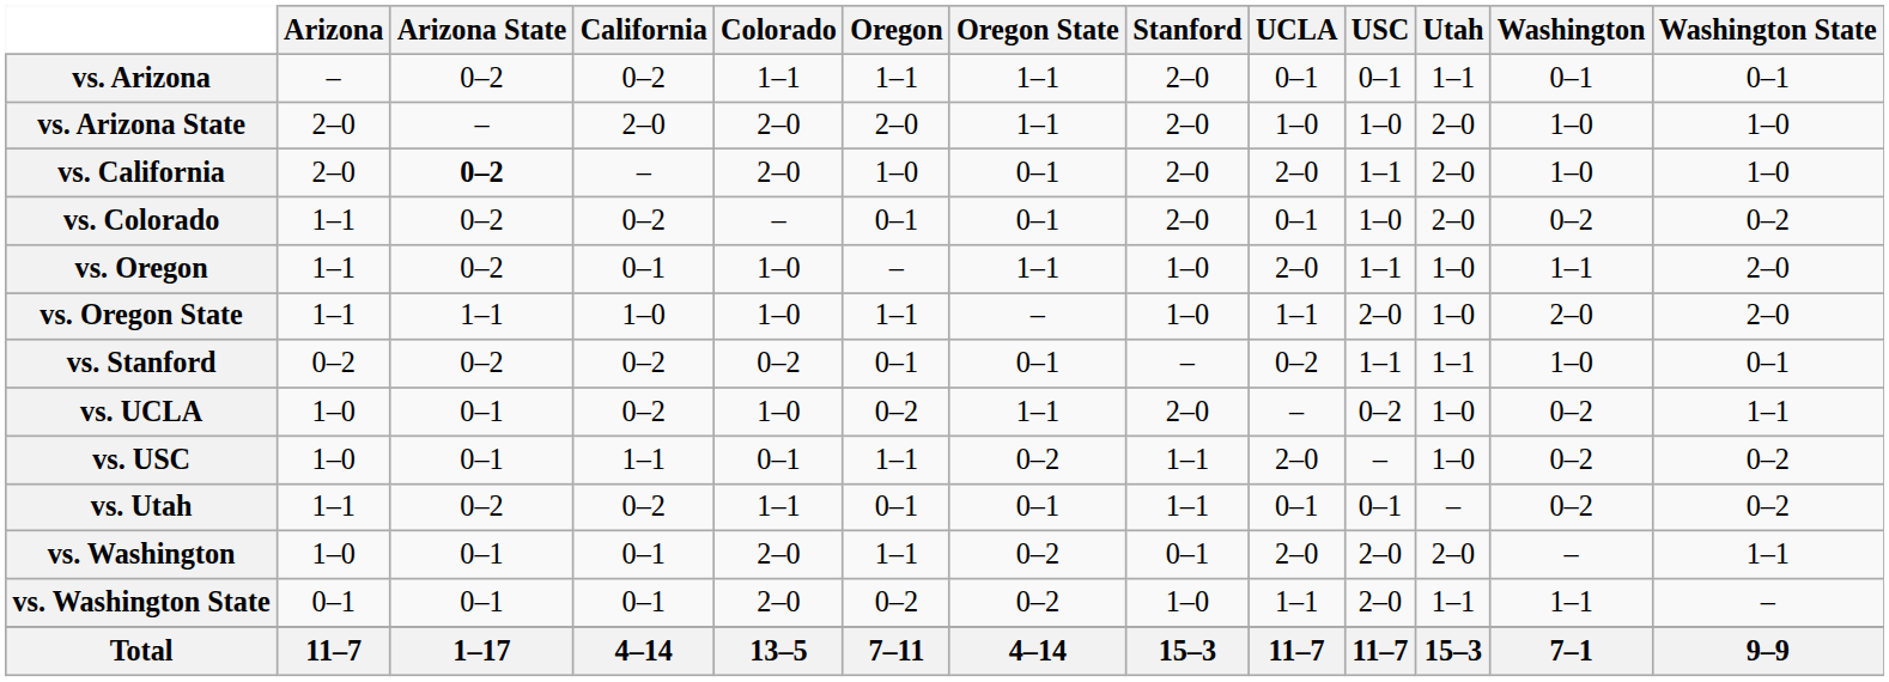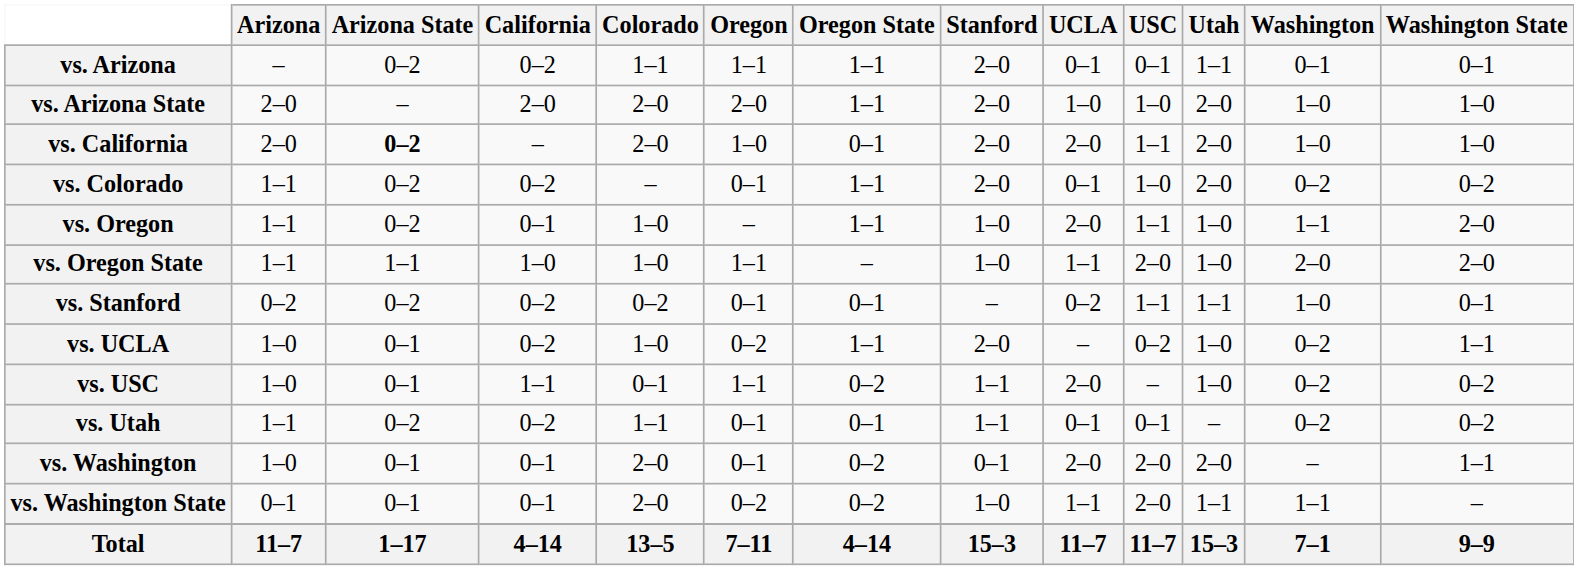 <table class="wikitable" style="white-space:nowrap;font-size:90%;">
 <tr>
 <th colspan=1 style="background:white; border-top-style:hidden; border-left-style:hidden;"   width=110> </th>
 <th style=>Arizona</th>
 <th style=>Arizona State</th>
 <th style=>California</th>
 <th style=>Colorado</th>
 <th style=>Oregon</th>
 <th style=>Oregon State</th>
 <th style=>Stanford</th>
 <th style=>UCLA</th>
 <th style=>USC</th>
 <th style=>Utah</th>
 <th style=>Washington</th>
 <th style=>Washington State</th>
 </tr>
 <tr style="text-align:center;">
 <th>vs. Arizona</th>
 <td>–</td>
 <td>0–2</td>
 <td>0–2</td>
 <td>1–1</td>
 <td>1–1</td>
 <td>1–1</td>
 <td>2–0</td>
 <td>0–1</td>
 <td>0–1</td>
 <td>1–1</td>
 <td>0–1</td>
 <td>0–1</td>
 </tr>
 <tr style="text-align:center;">
 <th>vs. Arizona State</th>
 <td>2–0</td>
 <td>–</td>
 <td>2–0</td>
 <td>2–0</td>
 <td>2–0</td>
 <td>1–1</td>
 <td>2–0</td>
 <td>1–0</td>
 <td>1–0</td>
 <td>2–0</td>
 <td>1–0</td>
 <td>1–0</td>
 </tr>
 <tr style="text-align:center;">
 <th>vs. California</th>
 <td>2–0</td>
 <td><strong>0–2</strong></td>
 <td>–</td>
 <td>2–0</td>
 <td>1–0</td>
 <td>0–1</td>
 <td>2–0</td>
 <td>2–0</td>
 <td>1–1</td>
 <td>2–0</td>
 <td>1–0</td>
 <td>1–0</td>
 </tr>
 <tr style="text-align:center;">
 <th>vs. Colorado</th>
 <td>1–1</td>
 <td>0–2</td>
 <td>0–2</td>
 <td>–</td>
 <td>0–1</td>
-<td>0–1</td>
+<td>1–1</td>
 <td>2–0</td>
 <td>0–1</td>
 <td>1–0</td>
 <td>2–0</td>
 <td>0–2</td>
 <td>0–2</td>
 </tr>
 <tr style="text-align:center;">
 <th>vs. Oregon</th>
 <td>1–1</td>
 <td>0–2</td>
 <td>0–1</td>
 <td>1–0</td>
 <td>–</td>
 <td>1–1</td>
 <td>1–0</td>
 <td>2–0</td>
 <td>1–1</td>
 <td>1–0</td>
 <td>1–1</td>
 <td>2–0</td>
 </tr>
 <tr style="text-align:center;">
 <th>vs. Oregon State</th>
 <td>1–1</td>
 <td>1–1</td>
 <td>1–0</td>
 <td>1–0</td>
 <td>1–1</td>
 <td>–</td>
 <td>1–0</td>
 <td>1–1</td>
 <td>2–0</td>
 <td>1–0</td>
 <td>2–0</td>
 <td>2–0</td>
 </tr>
 <tr style="text-align:center;">
 <th>vs. Stanford</th>
 <td>0–2</td>
 <td>0–2</td>
 <td>0–2</td>
 <td>0–2</td>
 <td>0–1</td>
 <td>0–1</td>
 <td>–</td>
 <td>0–2</td>
 <td>1–1</td>
 <td>1–1</td>
 <td>1–0</td>
 <td>0–1</td>
 </tr>
 <tr style="text-align:center;">
 <th>vs. UCLA</th>
 <td>1–0</td>
 <td>0–1</td>
 <td>0–2</td>
 <td>1–0</td>
 <td>0–2</td>
 <td>1–1</td>
 <td>2–0</td>
 <td>–</td>
 <td>0–2</td>
 <td>1–0</td>
 <td>0–2</td>
 <td>1–1</td>
 </tr>
 <tr style="text-align:center;">
 <th>vs. USC</th>
 <td>1–0</td>
 <td>0–1</td>
 <td>1–1</td>
 <td>0–1</td>
 <td>1–1</td>
 <td>0–2</td>
 <td>1–1</td>
 <td>2–0</td>
 <td>–</td>
 <td>1–0</td>
 <td>0–2</td>
 <td>0–2</td>
 </tr>
 <tr style="text-align:center;">
 <th>vs. Utah</th>
 <td>1–1</td>
 <td>0–2</td>
 <td>0–2</td>
 <td>1–1</td>
 <td>0–1</td>
 <td>0–1</td>
 <td>1–1</td>
 <td>0–1</td>
 <td>0–1</td>
 <td>–</td>
 <td>0–2</td>
 <td>0–2</td>
 </tr>
 <tr style="text-align:center;">
 <th>vs. Washington</th>
 <td>1–0</td>
 <td>0–1</td>
 <td>0–1</td>
 <td>2–0</td>
-<td>1–1</td>
+<td>0–1</td>
 <td>0–2</td>
 <td>0–1</td>
 <td>2–0</td>
 <td>2–0</td>
 <td>2–0</td>
 <td>–</td>
 <td>1–1</td>
 </tr>
 <tr style="text-align:center;">
 <th>vs. Washington State</th>
 <td>0–1</td>
 <td>0–1</td>
 <td>0–1</td>
 <td>2–0</td>
 <td>0–2</td>
 <td>0–2</td>
 <td>1–0</td>
 <td>1–1</td>
 <td>2–0</td>
 <td>1–1</td>
 <td>1–1</td>
 <td>–</td>
 </tr>
 <tr style="text-align:center;">
 </tr>
 <tr style="text-align:center;">
 <th>Total</th>
 <th>11–7</th>
 <th>1–17</th>
 <th>4–14</th>
 <th>13–5</th>
 <th>7–11</th>
 <th>4–14</th>
 <th>15–3</th>
 <th>11–7</th>
 <th>11–7</th>
 <th>15–3</th>
 <th>7–1</th>
 <th>9–9</th>
 </tr>
 </table>
